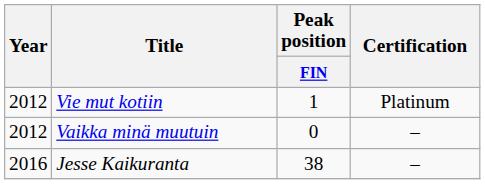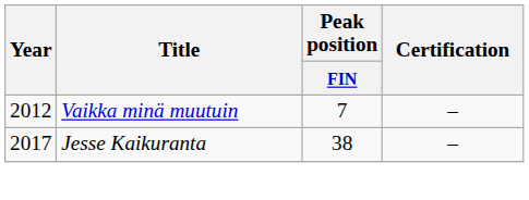 <table class="wikitable">
 <tr>
 <th align="center" rowspan="2">Year</th>
 <th align="center" rowspan="2" width="180">Title</th>
 <th align="center" colspan="1">Peak position</th>
 <th align="center" rowspan="2" width="100">Certification</th>
 </tr>
 <tr>
 <th width="20"><small><a href='#'>FIN</a></small><br></th>
 </tr>
 <tr>
 <td align="center">2012</td>
-<td><em><a href='#'>Vie mut kotiin</a></em></td>
-<td align="center">1</td>
-<td align="center">Platinum</td>
-</tr>
-<tr>
-<td align="center">2012</td>
 <td><em><a href='#'>Vaikka minä muutuin</a></em></td>
-<td align="center">0</td>
+<td align="center">7</td>
 <td align="center">–</td>
 </tr>
 <tr>
-<td align="center">2016</td>
+<td align="center">2017</td>
 <td><em>Jesse Kaikuranta</em></td>
 <td align="center">38<br></td>
 <td align="center">–</td>
 </tr>
 <tr>
 </tr>
 </table>
